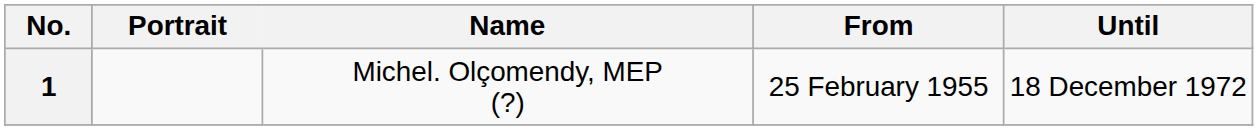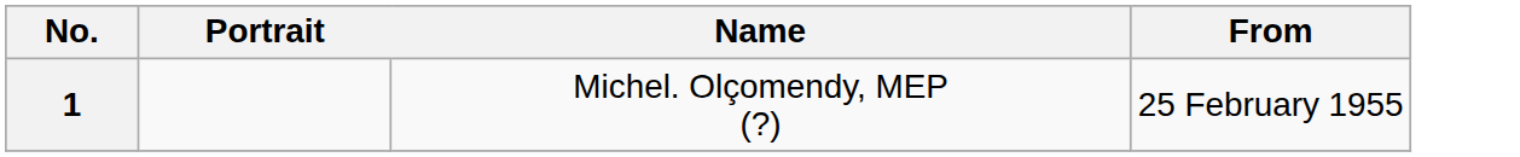 <table class="wikitable" style="text-align:center;">
 <tr>
 <th scope="col">No.</th>
 <th scope="col" style="border-right:none;">Portrait</th>
 <th scope="col" style="border-left:none;">Name</th>
 <th scope="col" style="width:20%;">From</th>
-<th scope="col" style="width:20%;">Until</th>
 </tr>
 <tr>
 <th scope="row">1</th>
 <td></td>
 <td>Michel. Olçomendy, MEP <br> (?)</td>
 <td>25 February 1955</td>
-<td>18 December 1972</td>
 </tr>
 </table>
